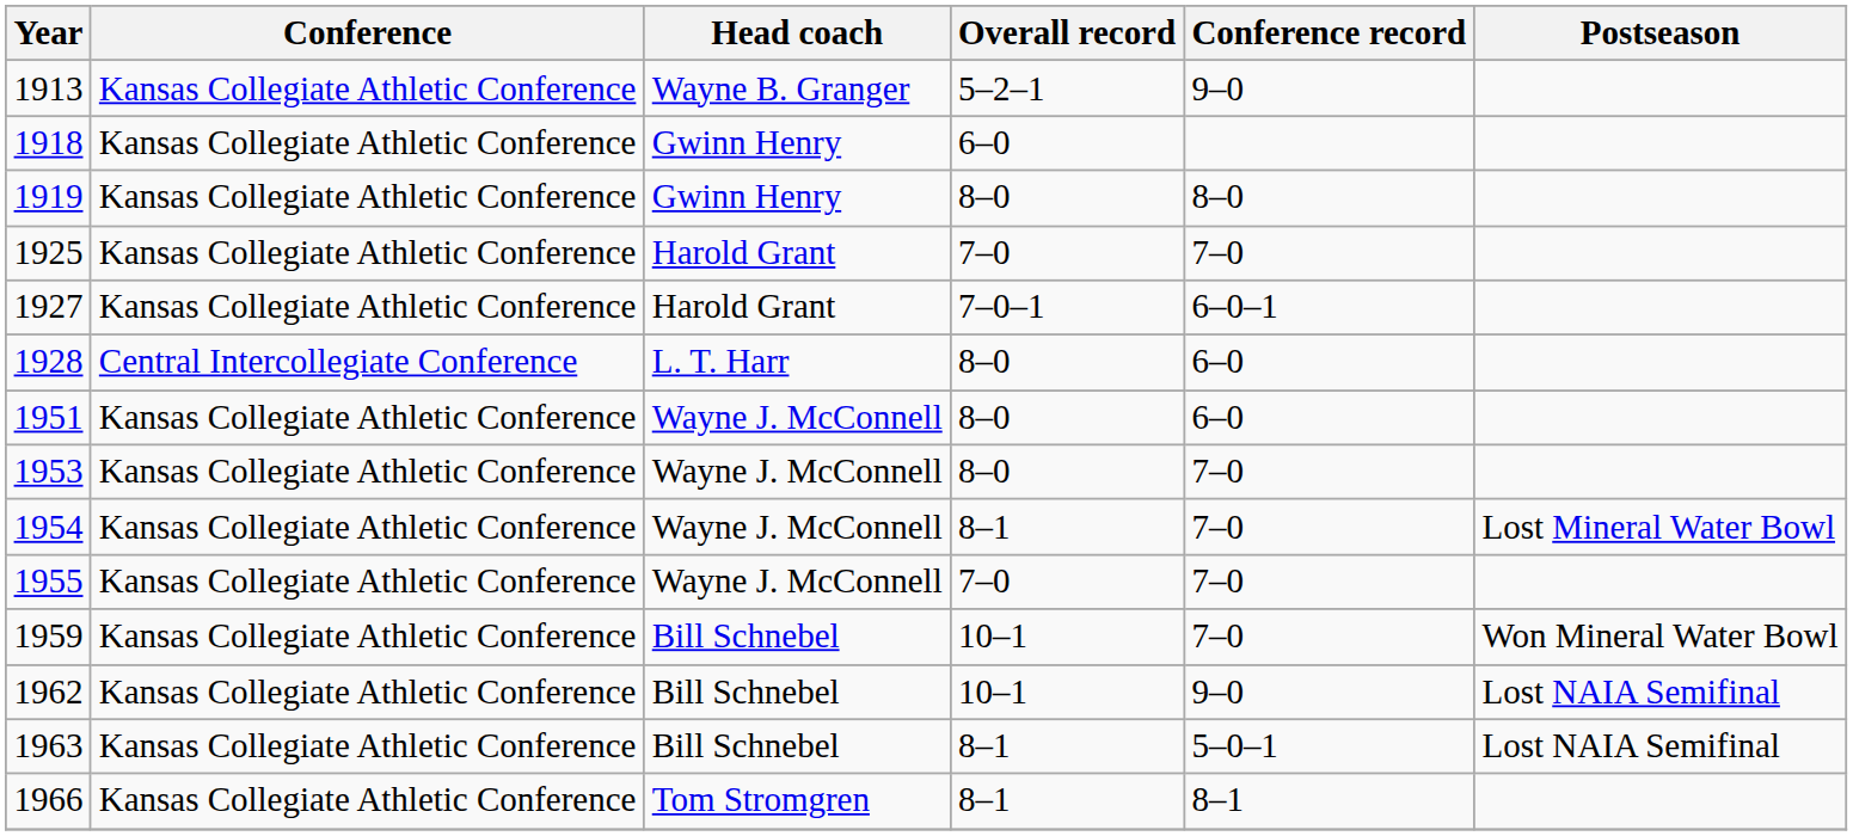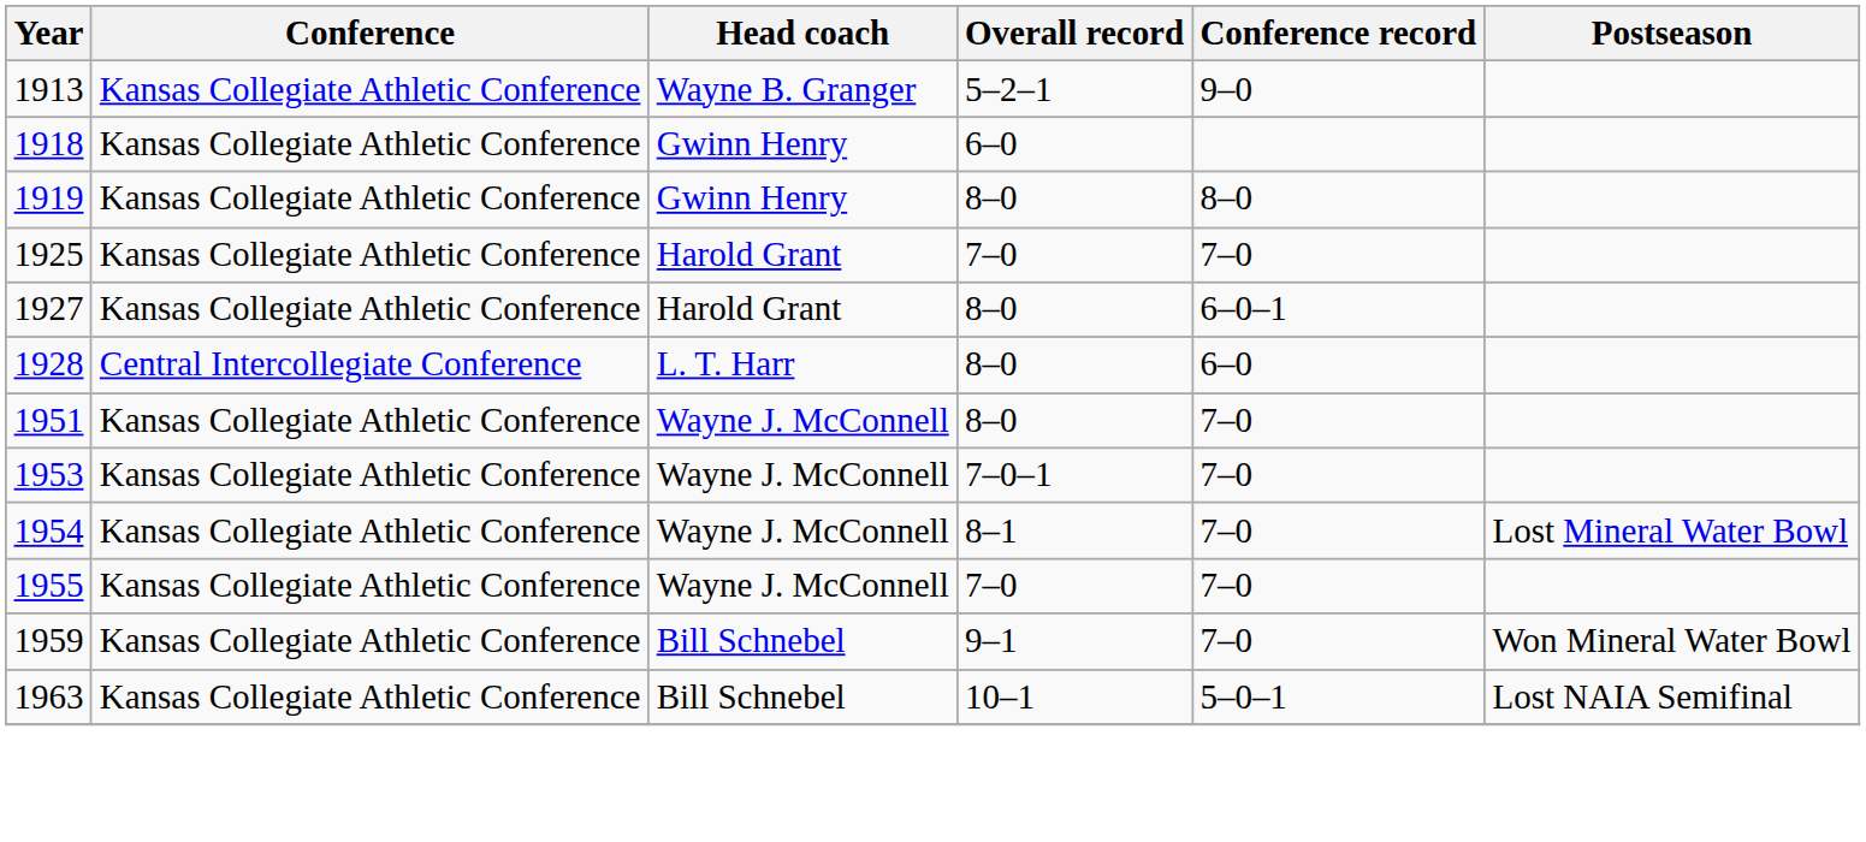 <table class="wikitable">
 <tr>
 <th>Year</th>
 <th>Conference</th>
 <th>Head coach</th>
 <th>Overall record</th>
 <th>Conference record</th>
 <th>Postseason</th>
 </tr>
 <tr>
 <td>1913</td>
 <td><a href='#'>Kansas Collegiate Athletic Conference</a></td>
 <td><a href='#'>Wayne B. Granger</a></td>
 <td>5–2–1</td>
 <td>9–0</td>
 <td></td>
 </tr>
 <tr>
 <td><a href='#'>1918</a></td>
 <td>Kansas Collegiate Athletic Conference</td>
 <td><a href='#'>Gwinn Henry</a></td>
 <td>6–0</td>
 <td></td>
 <td></td>
 </tr>
 <tr>
 <td><a href='#'>1919</a></td>
 <td>Kansas Collegiate Athletic Conference</td>
 <td><a href='#'>Gwinn Henry</a></td>
 <td>8–0</td>
 <td>8–0</td>
 <td></td>
 </tr>
 <tr>
 <td>1925</td>
 <td>Kansas Collegiate Athletic Conference</td>
 <td><a href='#'>Harold Grant</a></td>
 <td>7–0</td>
 <td>7–0</td>
 <td></td>
 </tr>
 <tr>
 <td>1927</td>
 <td>Kansas Collegiate Athletic Conference</td>
 <td>Harold Grant</td>
-<td>7–0–1</td>
+<td>8–0</td>
 <td>6–0–1</td>
 <td></td>
 </tr>
 <tr>
 <td><a href='#'>1928</a></td>
 <td><a href='#'>Central Intercollegiate Conference</a></td>
 <td><a href='#'>L. T. Harr</a></td>
 <td>8–0</td>
 <td>6–0</td>
 <td></td>
 </tr>
 <tr>
 <td><a href='#'>1951</a></td>
 <td>Kansas Collegiate Athletic Conference</td>
 <td><a href='#'>Wayne J. McConnell</a></td>
 <td>8–0</td>
-<td>6–0</td>
+<td>7–0</td>
 <td></td>
 </tr>
 <tr>
 <td><a href='#'>1953</a></td>
 <td>Kansas Collegiate Athletic Conference</td>
 <td>Wayne J. McConnell</td>
-<td>8–0</td>
+<td>7–0–1</td>
 <td>7–0</td>
 <td></td>
 </tr>
 <tr>
 <td><a href='#'>1954</a></td>
 <td>Kansas Collegiate Athletic Conference</td>
 <td>Wayne J. McConnell</td>
 <td>8–1</td>
 <td>7–0</td>
 <td>Lost <a href='#'>Mineral Water Bowl</a></td>
 </tr>
 <tr>
 <td><a href='#'>1955</a></td>
 <td>Kansas Collegiate Athletic Conference</td>
 <td>Wayne J. McConnell</td>
 <td>7–0</td>
 <td>7–0</td>
 <td></td>
 </tr>
 <tr>
 <td>1959</td>
 <td>Kansas Collegiate Athletic Conference</td>
 <td><a href='#'>Bill Schnebel</a></td>
-<td>10–1</td>
+<td>9–1</td>
 <td>7–0</td>
 <td>Won Mineral Water Bowl</td>
-</tr>
-<tr>
-<td>1962</td>
-<td>Kansas Collegiate Athletic Conference</td>
-<td>Bill Schnebel</td>
-<td>10–1</td>
-<td>9–0</td>
-<td>Lost <a href='#'>NAIA Semifinal</a></td>
 </tr>
 <tr>
 <td>1963</td>
 <td>Kansas Collegiate Athletic Conference</td>
 <td>Bill Schnebel</td>
-<td>8–1</td>
+<td>10–1</td>
 <td>5–0–1</td>
 <td>Lost NAIA Semifinal</td>
 </tr>
 <tr>
-<td>1966</td>
-<td>Kansas Collegiate Athletic Conference</td>
-<td><a href='#'>Tom Stromgren</a></td>
-<td>8–1</td>
-<td>8–1</td>
-<td></td>
-</tr>
-<tr>
 </tr>
 </table>
